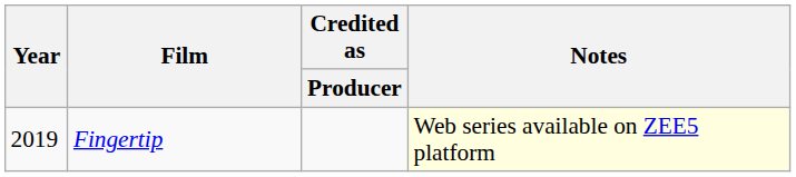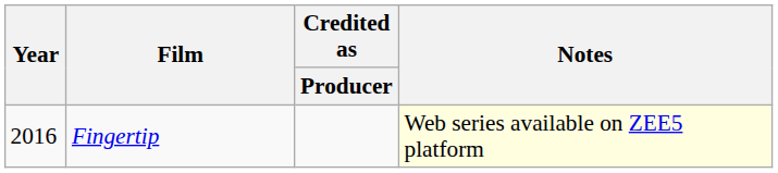 <table class="wikitable sortable">
 <tr>
 <th rowspan="2" style="width:35px;">Year</th>
 <th rowspan="2" style="width:150px;">Film</th>
 <th>Credited as</th>
 <th rowspan="2" style="text-align:center; width:250px;" class="unsortable">Notes</th>
 </tr>
 <tr>
 <th width="65">Producer</th>
 </tr>
 <tr>
-<td>2019</td>
+<td>2016</td>
 <td><em><a href='#'>Fingertip</a></em></td>
 <td style="text-align:center;"></td>
 <td style="background: lightyellow;">Web series available on <a href='#'>ZEE5</a> platform</td>
 </tr>
 </table>
